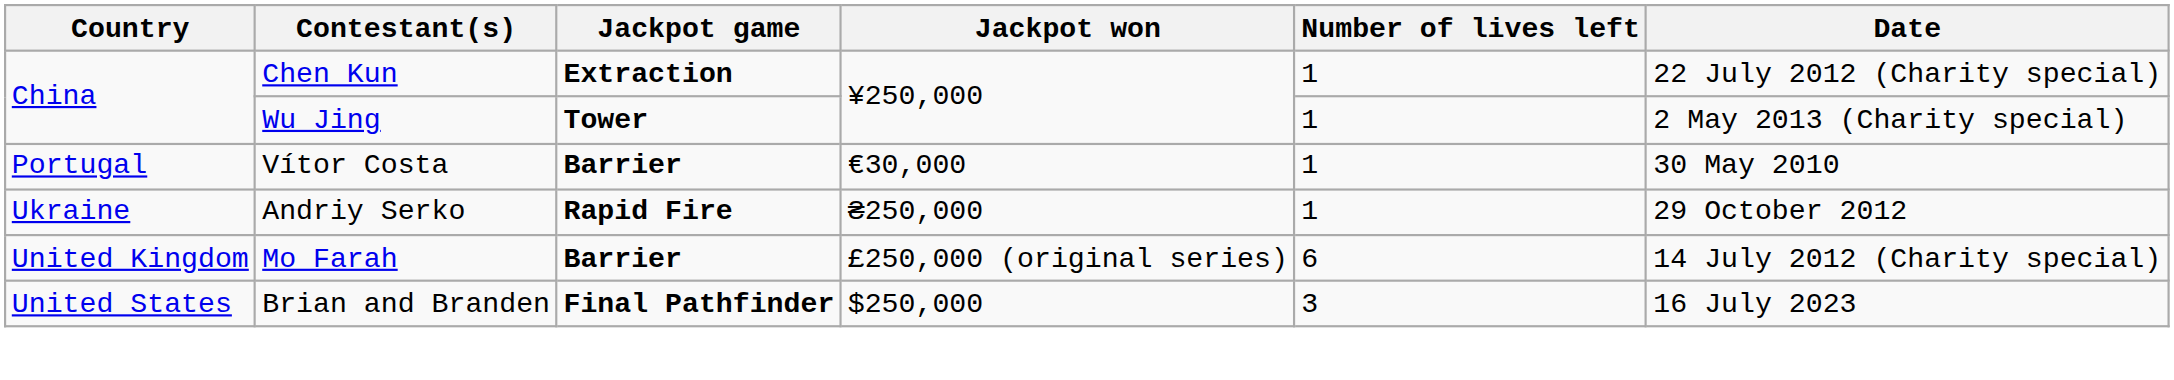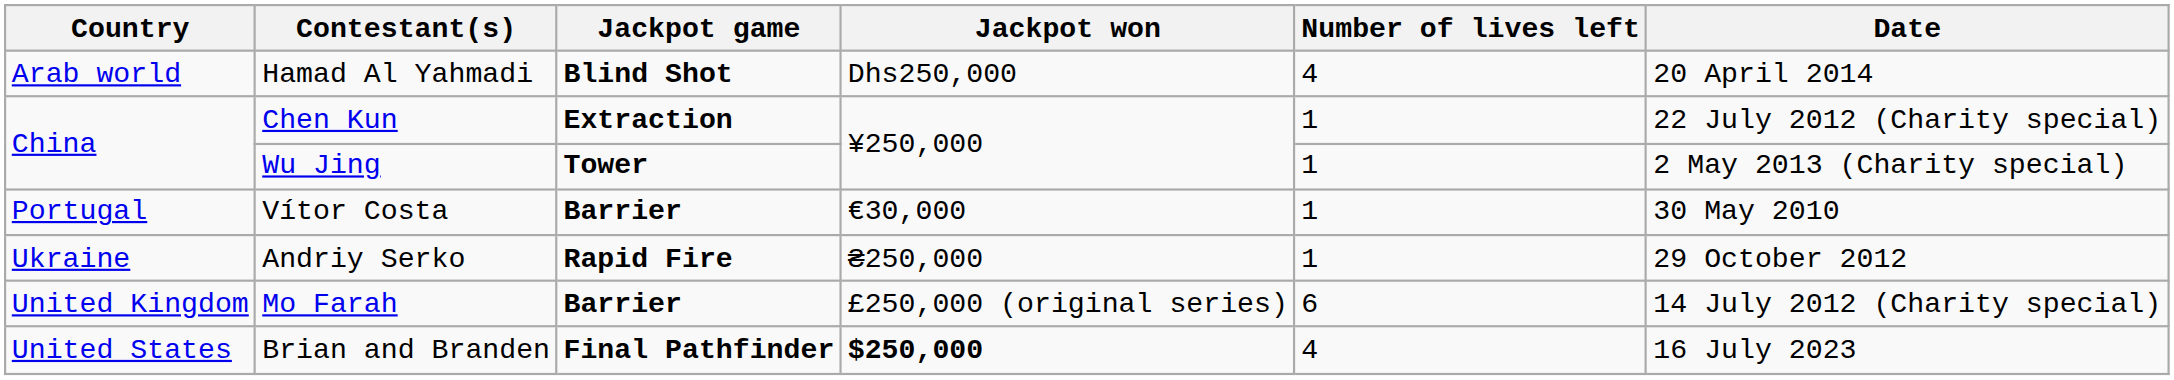 <table class="wikitable">
 <tr>
 <th>Country</th>
 <th>Contestant(s)</th>
 <th>Jackpot game</th>
 <th>Jackpot won</th>
 <th>Number of lives left</th>
 <th>Date</th>
+</tr>
+<tr>
+<td><a href='#'>Arab world</a></td>
+<td>Hamad Al Yahmadi</td>
+<td><strong>Blind Shot</strong></td>
+<td>Dhs250,000</td>
+<td>4</td>
+<td>20 April 2014</td>
 </tr>
 <tr>
 <td rowspan=2><a href='#'>China</a></td>
 <td><a href='#'>Chen Kun</a></td>
 <td><strong>Extraction</strong></td>
 <td rowspan=2>¥250,000</td>
 <td>1</td>
 <td>22 July 2012 (Charity special)</td>
 </tr>
 <tr>
 <td><a href='#'>Wu Jing</a></td>
 <td><strong>Tower</strong></td>
 <td>1</td>
 <td>2 May 2013 (Charity special)</td>
 </tr>
 <tr>
 <td><a href='#'>Portugal</a></td>
 <td>Vítor Costa</td>
 <td><strong>Barrier</strong></td>
 <td>€30,000</td>
 <td>1</td>
 <td>30 May 2010</td>
 </tr>
 <tr>
 <td><a href='#'>Ukraine</a></td>
 <td>Andriy Serko</td>
 <td><strong>Rapid Fire</strong></td>
 <td>₴250,000</td>
 <td>1</td>
 <td>29 October 2012</td>
 </tr>
 <tr>
 <td><a href='#'>United Kingdom</a></td>
 <td><a href='#'>Mo Farah</a></td>
 <td><strong>Barrier</strong></td>
 <td>£250,000 (original series)</td>
 <td>6</td>
 <td>14 July 2012 (Charity special)</td>
 </tr>
 <tr>
 <td><a href='#'>United States</a></td>
 <td>Brian and Branden</td>
 <td><strong>Final Pathfinder</strong></td>
-<td>$250,000</td>
-<td>3</td>
+<td><strong>$250,000</strong></td>
+<td>4</td>
 <td>16 July 2023</td>
 </tr>
 </table>
